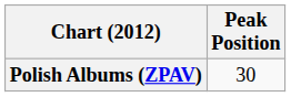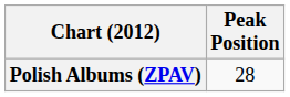 <table class="wikitable plainrowheaders" style="text-align:center">
 <tr>
 <th scope="col">Chart (2012)</th>
 <th scope="col">Peak<br> Position</th>
 </tr>
 <tr>
 <th scope="row">Polish Albums (<a href='#'>ZPAV</a>)</th>
-<td style="text-align:center;">30</td>
+<td style="text-align:center;">28</td>
 </tr>
 </table>
